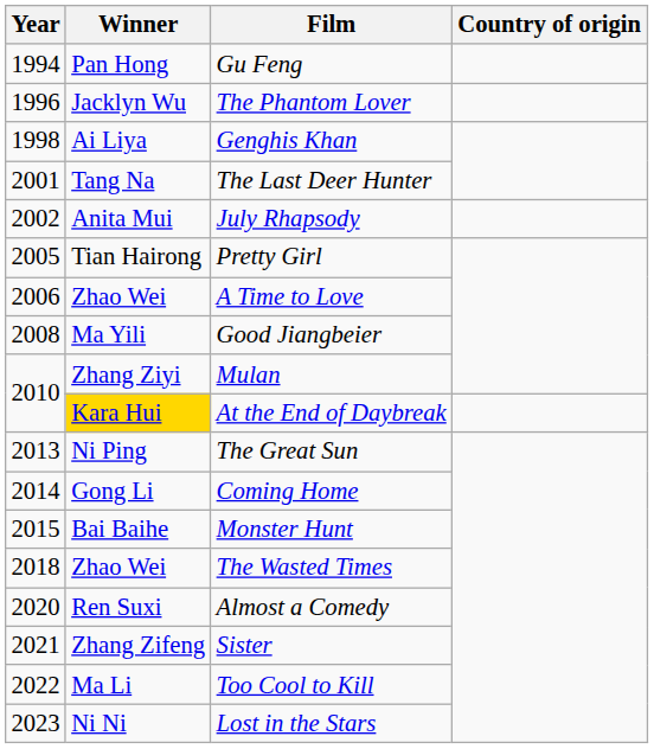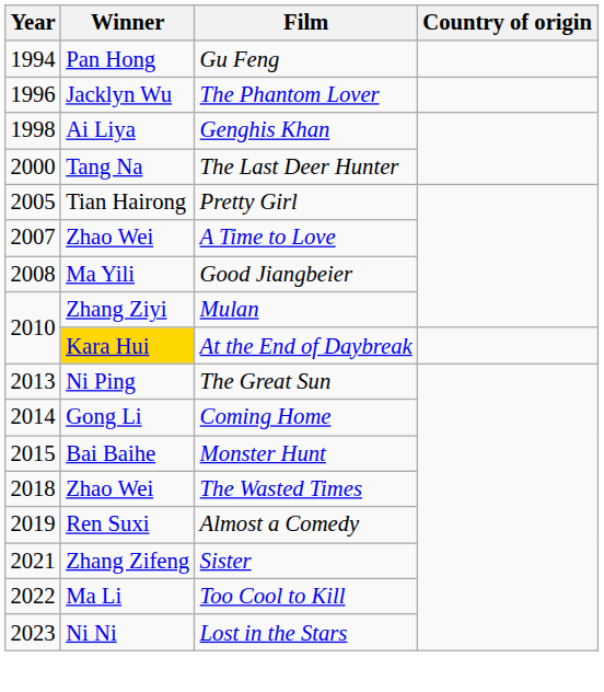 <table class="wikitable">
 <tr>
 <th>Year</th>
 <th>Winner</th>
 <th>Film</th>
 <th>Country of origin</th>
 </tr>
 <tr>
 <td>1994</td>
 <td><a href='#'>Pan Hong</a></td>
 <td><em>Gu Feng</em></td>
 <td></td>
 </tr>
 <tr>
 <td>1996</td>
 <td><a href='#'>Jacklyn Wu</a></td>
 <td><em><a href='#'>The Phantom Lover</a></em></td>
 <td></td>
 </tr>
 <tr>
 <td>1998</td>
 <td><a href='#'>Ai Liya</a></td>
 <td><em><a href='#'>Genghis Khan</a></em></td>
 <td rowspan=2></td>
 </tr>
 <tr>
-<td>2001</td>
+<td>2000</td>
 <td><a href='#'>Tang Na</a></td>
 <td><em>The Last Deer Hunter</em></td>
-</tr>
-<tr>
-<td>2002</td>
-<td><a href='#'>Anita Mui</a></td>
-<td><em><a href='#'>July Rhapsody</a></em></td>
-<td></td>
 </tr>
 <tr>
 <td>2005</td>
 <td>Tian Hairong</td>
 <td><em>Pretty Girl</em></td>
 <td rowspan=4></td>
 </tr>
 <tr>
-<td>2006</td>
+<td>2007</td>
 <td><a href='#'>Zhao Wei</a></td>
 <td><em><a href='#'>A Time to Love</a></em></td>
 </tr>
 <tr>
 <td>2008</td>
 <td><a href='#'>Ma Yili</a></td>
 <td><em>Good Jiangbeier</em></td>
 </tr>
 <tr>
 <td rowspan="2">2010</td>
 <td><a href='#'>Zhang Ziyi</a></td>
 <td><em><a href='#'>Mulan</a></em></td>
 </tr>
 <tr>
 <td style="background: gold;"><a href='#'>Kara Hui</a></td>
 <td><em><a href='#'>At the End of Daybreak</a></em></td>
 <td></td>
 </tr>
 <tr>
 <td>2013</td>
 <td><a href='#'>Ni Ping</a></td>
 <td><em>The Great Sun</em></td>
 <td rowspan="65"></td>
 </tr>
 <tr>
 <td>2014</td>
 <td><a href='#'>Gong Li</a></td>
 <td><em><a href='#'>Coming Home</a></em></td>
 </tr>
 <tr>
 <td>2015</td>
 <td><a href='#'>Bai Baihe</a></td>
 <td><em><a href='#'>Monster Hunt</a></em></td>
 </tr>
 <tr>
 <td>2018</td>
 <td><a href='#'>Zhao Wei</a></td>
 <td><em><a href='#'>The Wasted Times</a></em></td>
 </tr>
 <tr>
-<td>2020</td>
+<td>2019</td>
 <td><a href='#'>Ren Suxi</a></td>
 <td><em>Almost a Comedy</em></td>
 </tr>
 <tr>
 <td>2021</td>
 <td><a href='#'>Zhang Zifeng</a></td>
 <td><em><a href='#'>Sister</a></em></td>
 </tr>
 <tr>
 <td>2022</td>
 <td><a href='#'>Ma Li</a></td>
 <td><em><a href='#'>Too Cool to Kill</a></em></td>
 </tr>
 <tr>
 <td>2023</td>
 <td><a href='#'>Ni Ni</a></td>
 <td><em><a href='#'>Lost in the Stars</a></em></td>
 </tr>
 </table>
